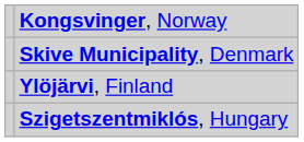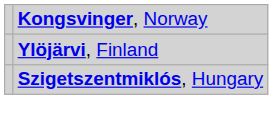 <table class="wikitable" style="background:lightgray;">
 <tr>
 <td></td>
 <td><strong><a href='#'>Kongsvinger</a></strong>, <a href='#'>Norway</a></td>
-</tr>
-<tr>
-<td></td>
-<td><strong><a href='#'>Skive Municipality</a></strong>, <a href='#'>Denmark</a></td>
 </tr>
 <tr>
 <td></td>
 <td><strong><a href='#'>Ylöjärvi</a></strong>, <a href='#'>Finland</a></td>
 </tr>
 <tr>
 <td></td>
 <td><strong><a href='#'>Szigetszentmiklós</a></strong>, <a href='#'>Hungary</a></td>
 </tr>
 </table>
